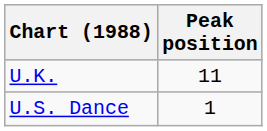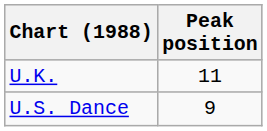 <table class="wikitable sortable">
 <tr>
 <th>Chart (1988)</th>
 <th>Peak<br>position</th>
 </tr>
 <tr>
 <td><a href='#'>U.K.</a></td>
 <td style="text-align:center;">11</td>
 </tr>
 <tr>
 <td><a href='#'>U.S. Dance</a></td>
-<td style="text-align:center;">1</td>
+<td style="text-align:center;">9</td>
 </tr>
 </table>
